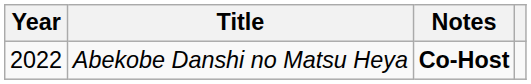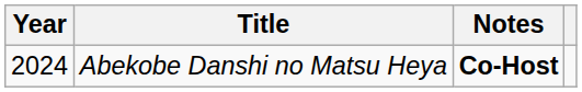 <table class="wikitable">
 <tr>
 <th>Year</th>
 <th>Title</th>
 <th>Notes</th>
 <th></th>
 </tr>
 <tr>
-<td>2022</td>
+<td>2024</td>
 <td><em>Abekobe Danshi no Matsu Heya</em></td>
 <td><strong>Co-Host</strong></td>
 <td></td>
 </tr>
 </table>
